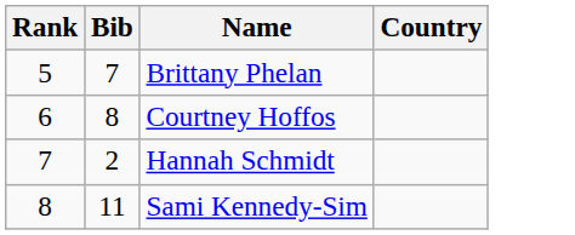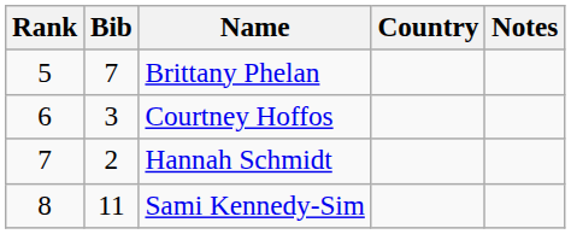 <table class="wikitable" style="text-align:center;">
 <tr>
 <th>Rank</th>
 <th>Bib</th>
 <th>Name</th>
 <th>Country</th>
+<th>Notes</th>
 </tr>
 <tr>
 <td>5</td>
 <td>7</td>
 <td align=left><a href='#'>Brittany Phelan</a></td>
 <td align=left></td>
+<td></td>
 </tr>
 <tr>
 <td>6</td>
-<td>8</td>
+<td>3</td>
 <td align=left><a href='#'>Courtney Hoffos</a></td>
 <td align=left></td>
+<td></td>
 </tr>
 <tr>
 <td>7</td>
 <td>2</td>
 <td align=left><a href='#'>Hannah Schmidt</a></td>
 <td align=left></td>
+<td></td>
 </tr>
 <tr>
 <td>8</td>
 <td>11</td>
 <td align=left><a href='#'>Sami Kennedy-Sim</a></td>
 <td align=left></td>
+<td></td>
 </tr>
 </table>
